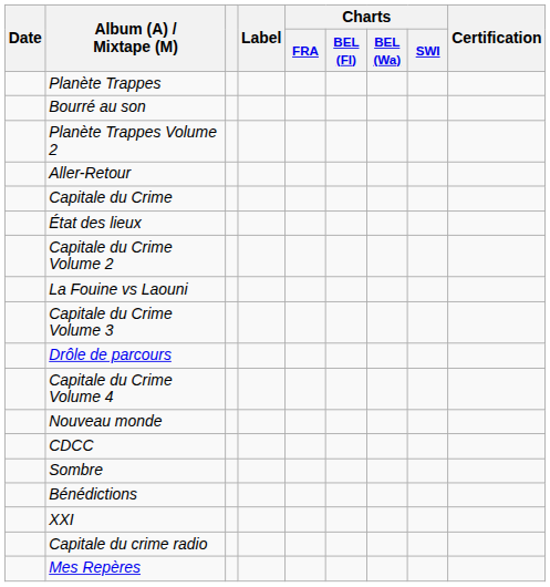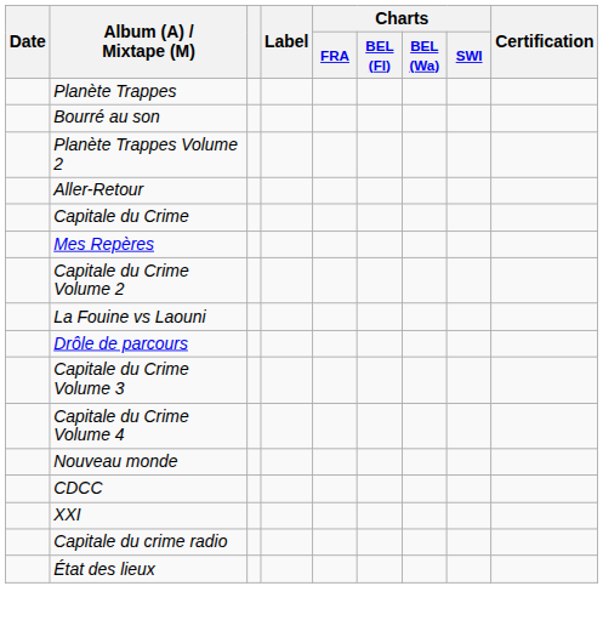 <table class="wikitable">
 <tr>
 <th align="center" rowspan="2" width=10>Date</th>
 <th align="center" rowspan="2" width="180">Album (A) / <br>Mixtape (M)</th>
 <th align="center" rowspan="2" width=5></th>
 <th align="center" rowspan="2" width=30>Label</th>
 <th align="center" colspan="4">Charts</th>
 <th align="center" rowspan="2" width="40">Certification</th>
 </tr>
 <tr>
 <th width="35" align="center"><small><a href='#'>FRA</a><br></small></th>
 <th width="35" align="center"><small><a href='#'>BEL <br> (Fl)</a></small><br></th>
 <th width="35" align="center"><small><a href='#'>BEL (Wa)</a></small><br></th>
 <th width="35" align="center"><small><a href='#'>SWI</a></small><br></th>
 </tr>
 <tr>
 <td></td>
 <td><em>Planète Trappes</em></td>
 <td></td>
 <td></td>
 <td></td>
 <td></td>
 <td></td>
 <td></td>
 <td></td>
 </tr>
 <tr>
 <td></td>
 <td><em>Bourré au son</em></td>
 <td></td>
 <td></td>
 <td></td>
 <td></td>
 <td></td>
 <td></td>
 <td></td>
 </tr>
 <tr>
 <td></td>
 <td><em>Planète Trappes Volume 2</em></td>
 <td></td>
 <td></td>
 <td></td>
 <td></td>
 <td></td>
 <td></td>
 <td></td>
 </tr>
 <tr>
 <td></td>
 <td><em>Aller-Retour</em></td>
 <td></td>
 <td></td>
 <td></td>
 <td></td>
 <td></td>
 <td></td>
 <td></td>
 </tr>
 <tr>
 <td></td>
 <td><em>Capitale du Crime</em></td>
 <td></td>
 <td></td>
 <td></td>
 <td></td>
 <td></td>
 <td></td>
 <td></td>
 </tr>
 <tr>
 <td></td>
-<td><em>État des lieux</em></td>
+<td><em><a href='#'>Mes Repères</a></em></td>
 <td></td>
 <td></td>
 <td></td>
 <td></td>
 <td></td>
 <td></td>
 <td></td>
 </tr>
 <tr>
 <td></td>
 <td><em>Capitale du Crime Volume 2</em></td>
 <td></td>
 <td></td>
 <td></td>
 <td></td>
 <td></td>
 <td></td>
 <td></td>
 </tr>
 <tr>
 <td></td>
 <td><em>La Fouine vs Laouni</em></td>
 <td></td>
 <td></td>
 <td></td>
 <td></td>
 <td></td>
 <td></td>
 <td></td>
 </tr>
 <tr>
 <td></td>
-<td><em>Capitale du Crime Volume 3</em></td>
+<td><em><a href='#'>Drôle de parcours</a></em></td>
 <td></td>
 <td></td>
 <td></td>
 <td></td>
 <td></td>
 <td></td>
 <td></td>
 </tr>
 <tr>
 <td></td>
-<td><em><a href='#'>Drôle de parcours</a></em></td>
+<td><em>Capitale du Crime Volume 3</em></td>
 <td></td>
 <td></td>
 <td></td>
 <td></td>
 <td></td>
 <td></td>
 <td></td>
 </tr>
 <tr>
 <td></td>
 <td><em>Capitale du Crime Volume 4</em></td>
 <td></td>
 <td></td>
 <td></td>
 <td></td>
 <td></td>
 <td></td>
 <td></td>
 </tr>
 <tr>
 <td></td>
 <td><em>Nouveau monde</em></td>
 <td></td>
 <td></td>
 <td></td>
 <td></td>
 <td></td>
 <td></td>
 <td></td>
 </tr>
 <tr>
 <td></td>
 <td><em>CDCC</em></td>
 <td></td>
 <td></td>
 <td></td>
 <td></td>
 <td></td>
 <td></td>
 <td></td>
 </tr>
 <tr>
 <td></td>
-<td><em>Sombre</em></td>
-<td></td>
-<td></td>
-<td></td>
-<td></td>
-<td></td>
-<td></td>
-<td></td>
-</tr>
-<tr>
-<td></td>
-<td><em>Bénédictions</em></td>
-<td></td>
-<td></td>
-<td></td>
-<td></td>
-<td></td>
-<td></td>
-<td></td>
-</tr>
-<tr>
-<td></td>
 <td><em>XXI</em></td>
 <td></td>
 <td></td>
 <td></td>
 <td></td>
 <td></td>
 <td></td>
 <td></td>
 </tr>
 <tr>
 <td></td>
 <td><em>Capitale du crime radio</em></td>
 <td></td>
 <td></td>
 <td></td>
 <td></td>
 <td></td>
 <td></td>
 <td></td>
 </tr>
 <tr>
 <td></td>
-<td><em><a href='#'>Mes Repères</a></em></td>
+<td><em>État des lieux</em></td>
 <td></td>
 <td></td>
 <td></td>
 <td></td>
 <td></td>
 <td></td>
 <td></td>
 </tr>
 </table>
